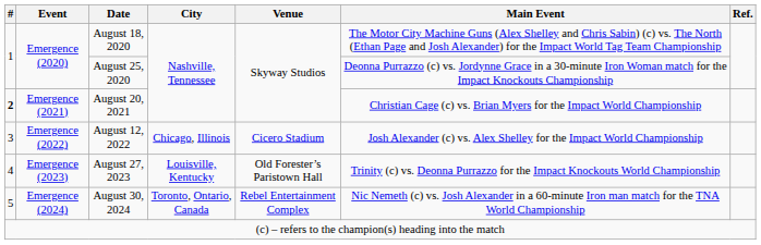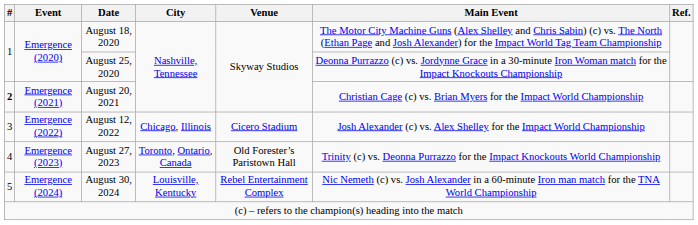 <table class="mw-datatable wikitable sortable succession-box" style="font-size:85%; text-align:center;" width="100%">
 <tr>
 <th>#</th>
 <th>Event</th>
 <th>Date</th>
 <th>City</th>
 <th>Venue</th>
 <th>Main Event</th>
 <th>Ref.</th>
 </tr>
 <tr>
 <td rowspan="2">1</td>
 <td rowspan="2"><a href='#'>Emergence (2020)</a></td>
 <td>August 18, 2020</td>
 <td rowspan="3"><a href='#'>Nashville, Tennessee</a></td>
 <td rowspan="3">Skyway Studios</td>
 <td><a href='#'>The Motor City Machine Guns</a> (<a href='#'>Alex Shelley</a> and <a href='#'>Chris Sabin</a>) (c) vs. <a href='#'>The North</a> (<a href='#'>Ethan Page</a> and <a href='#'>Josh Alexander</a>) for the <a href='#'>Impact World Tag Team Championship</a></td>
 <td rowspan="2"></td>
 </tr>
 <tr>
 <td>August 25, 2020</td>
 <td><a href='#'>Deonna Purrazzo</a> (c) vs. <a href='#'>Jordynne Grace</a> in a 30-minute <a href='#'>Iron Woman match</a> for the <a href='#'>Impact Knockouts Championship</a></td>
 </tr>
 <tr>
 <td><strong>2</strong></td>
 <td><a href='#'>Emergence (2021)</a></td>
 <td>August 20, 2021</td>
 <td><a href='#'>Christian Cage</a> (c) vs. <a href='#'>Brian Myers</a> for the <a href='#'>Impact World Championship</a></td>
 <td></td>
 </tr>
 <tr>
 <td>3</td>
 <td><a href='#'>Emergence (2022)</a></td>
 <td>August 12, 2022</td>
 <td><a href='#'>Chicago</a>, <a href='#'>Illinois</a></td>
 <td><a href='#'>Cicero Stadium</a></td>
 <td><a href='#'>Josh Alexander</a> (c) vs. <a href='#'>Alex Shelley</a> for the <a href='#'>Impact World Championship</a></td>
 <td></td>
 </tr>
 <tr>
 <td>4</td>
 <td><a href='#'>Emergence (2023)</a></td>
 <td>August 27, 2023</td>
-<td><a href='#'>Louisville, Kentucky</a></td>
+<td><a href='#'>Toronto</a>, <a href='#'>Ontario</a>, <a href='#'>Canada</a></td>
 <td>Old Forester’s Paristown Hall</td>
 <td><a href='#'>Trinity</a> (c) vs. <a href='#'>Deonna Purrazzo</a> for the <a href='#'>Impact Knockouts World Championship</a></td>
 <td></td>
 </tr>
 <tr>
 <td>5</td>
 <td><a href='#'>Emergence (2024)</a></td>
 <td>August 30, 2024</td>
-<td><a href='#'>Toronto</a>, <a href='#'>Ontario</a>, <a href='#'>Canada</a></td>
+<td><a href='#'>Louisville, Kentucky</a></td>
 <td><a href='#'>Rebel Entertainment Complex</a></td>
 <td><a href='#'>Nic Nemeth</a> (c) vs. <a href='#'>Josh Alexander</a> in a 60-minute <a href='#'>Iron man match</a> for the <a href='#'>TNA World Championship</a></td>
 <td></td>
 </tr>
 <tr>
 <td colspan="11">(c) – refers to the champion(s) heading into the match</td>
 </tr>
 </table>
